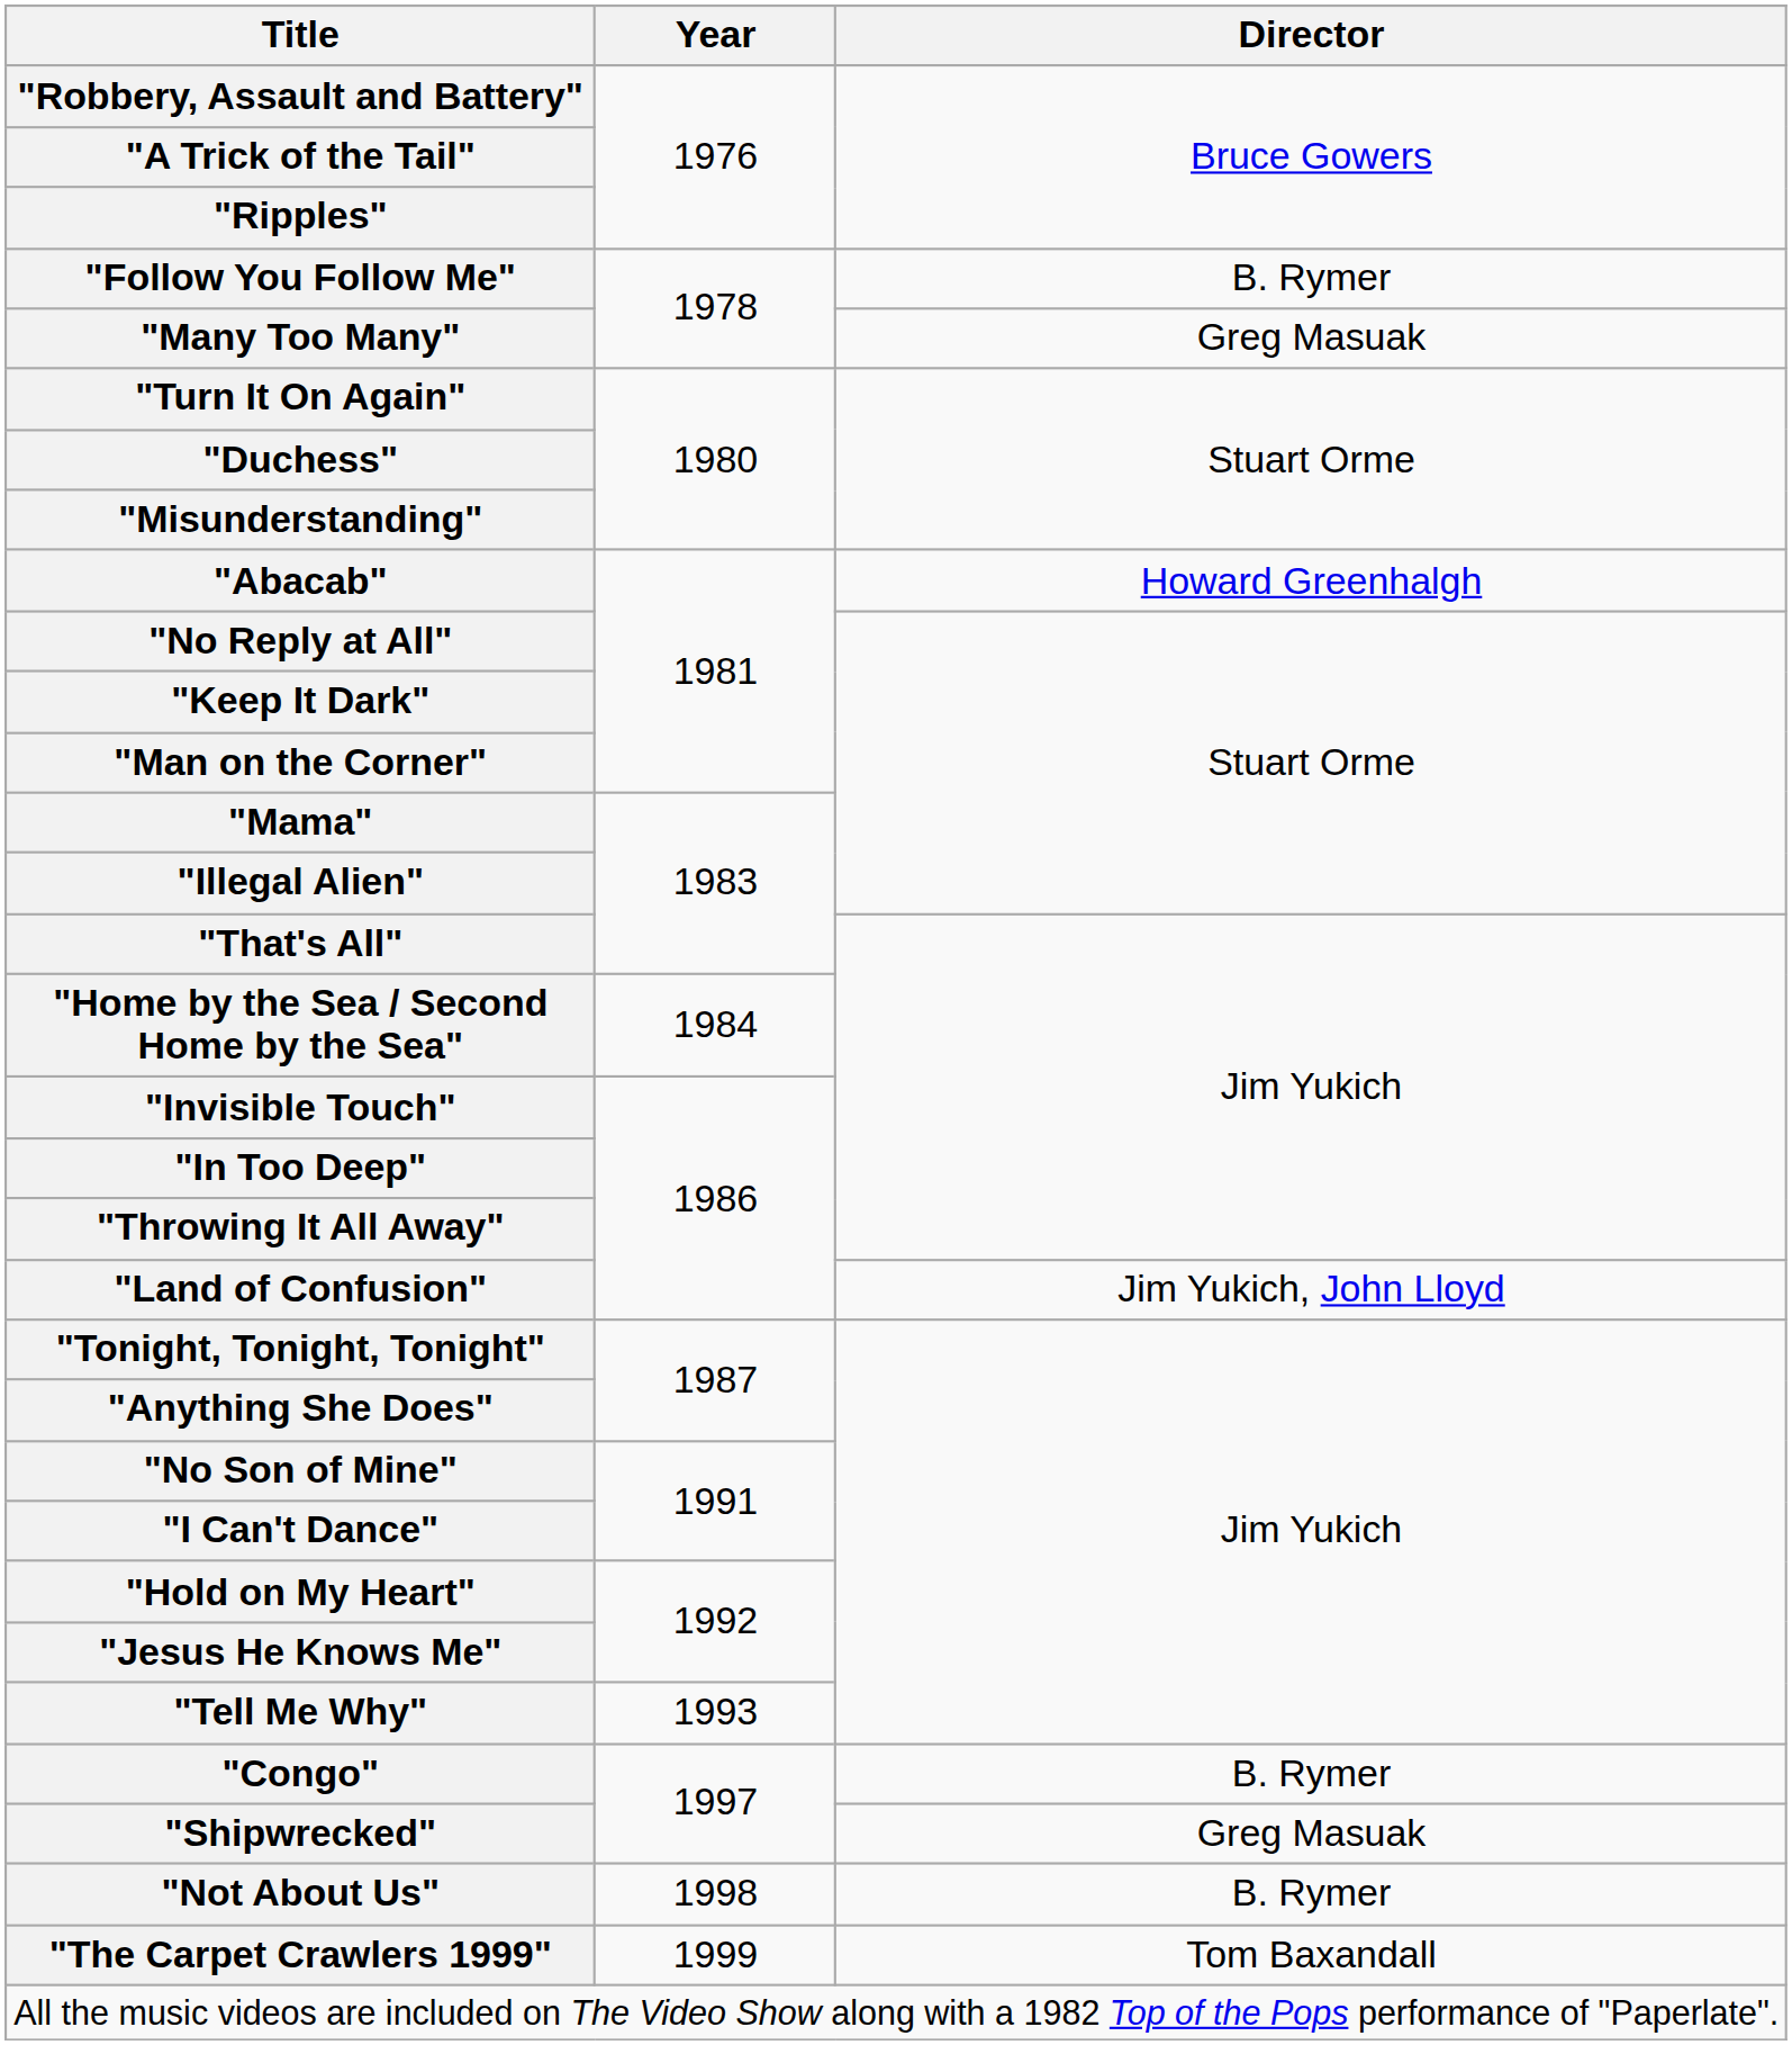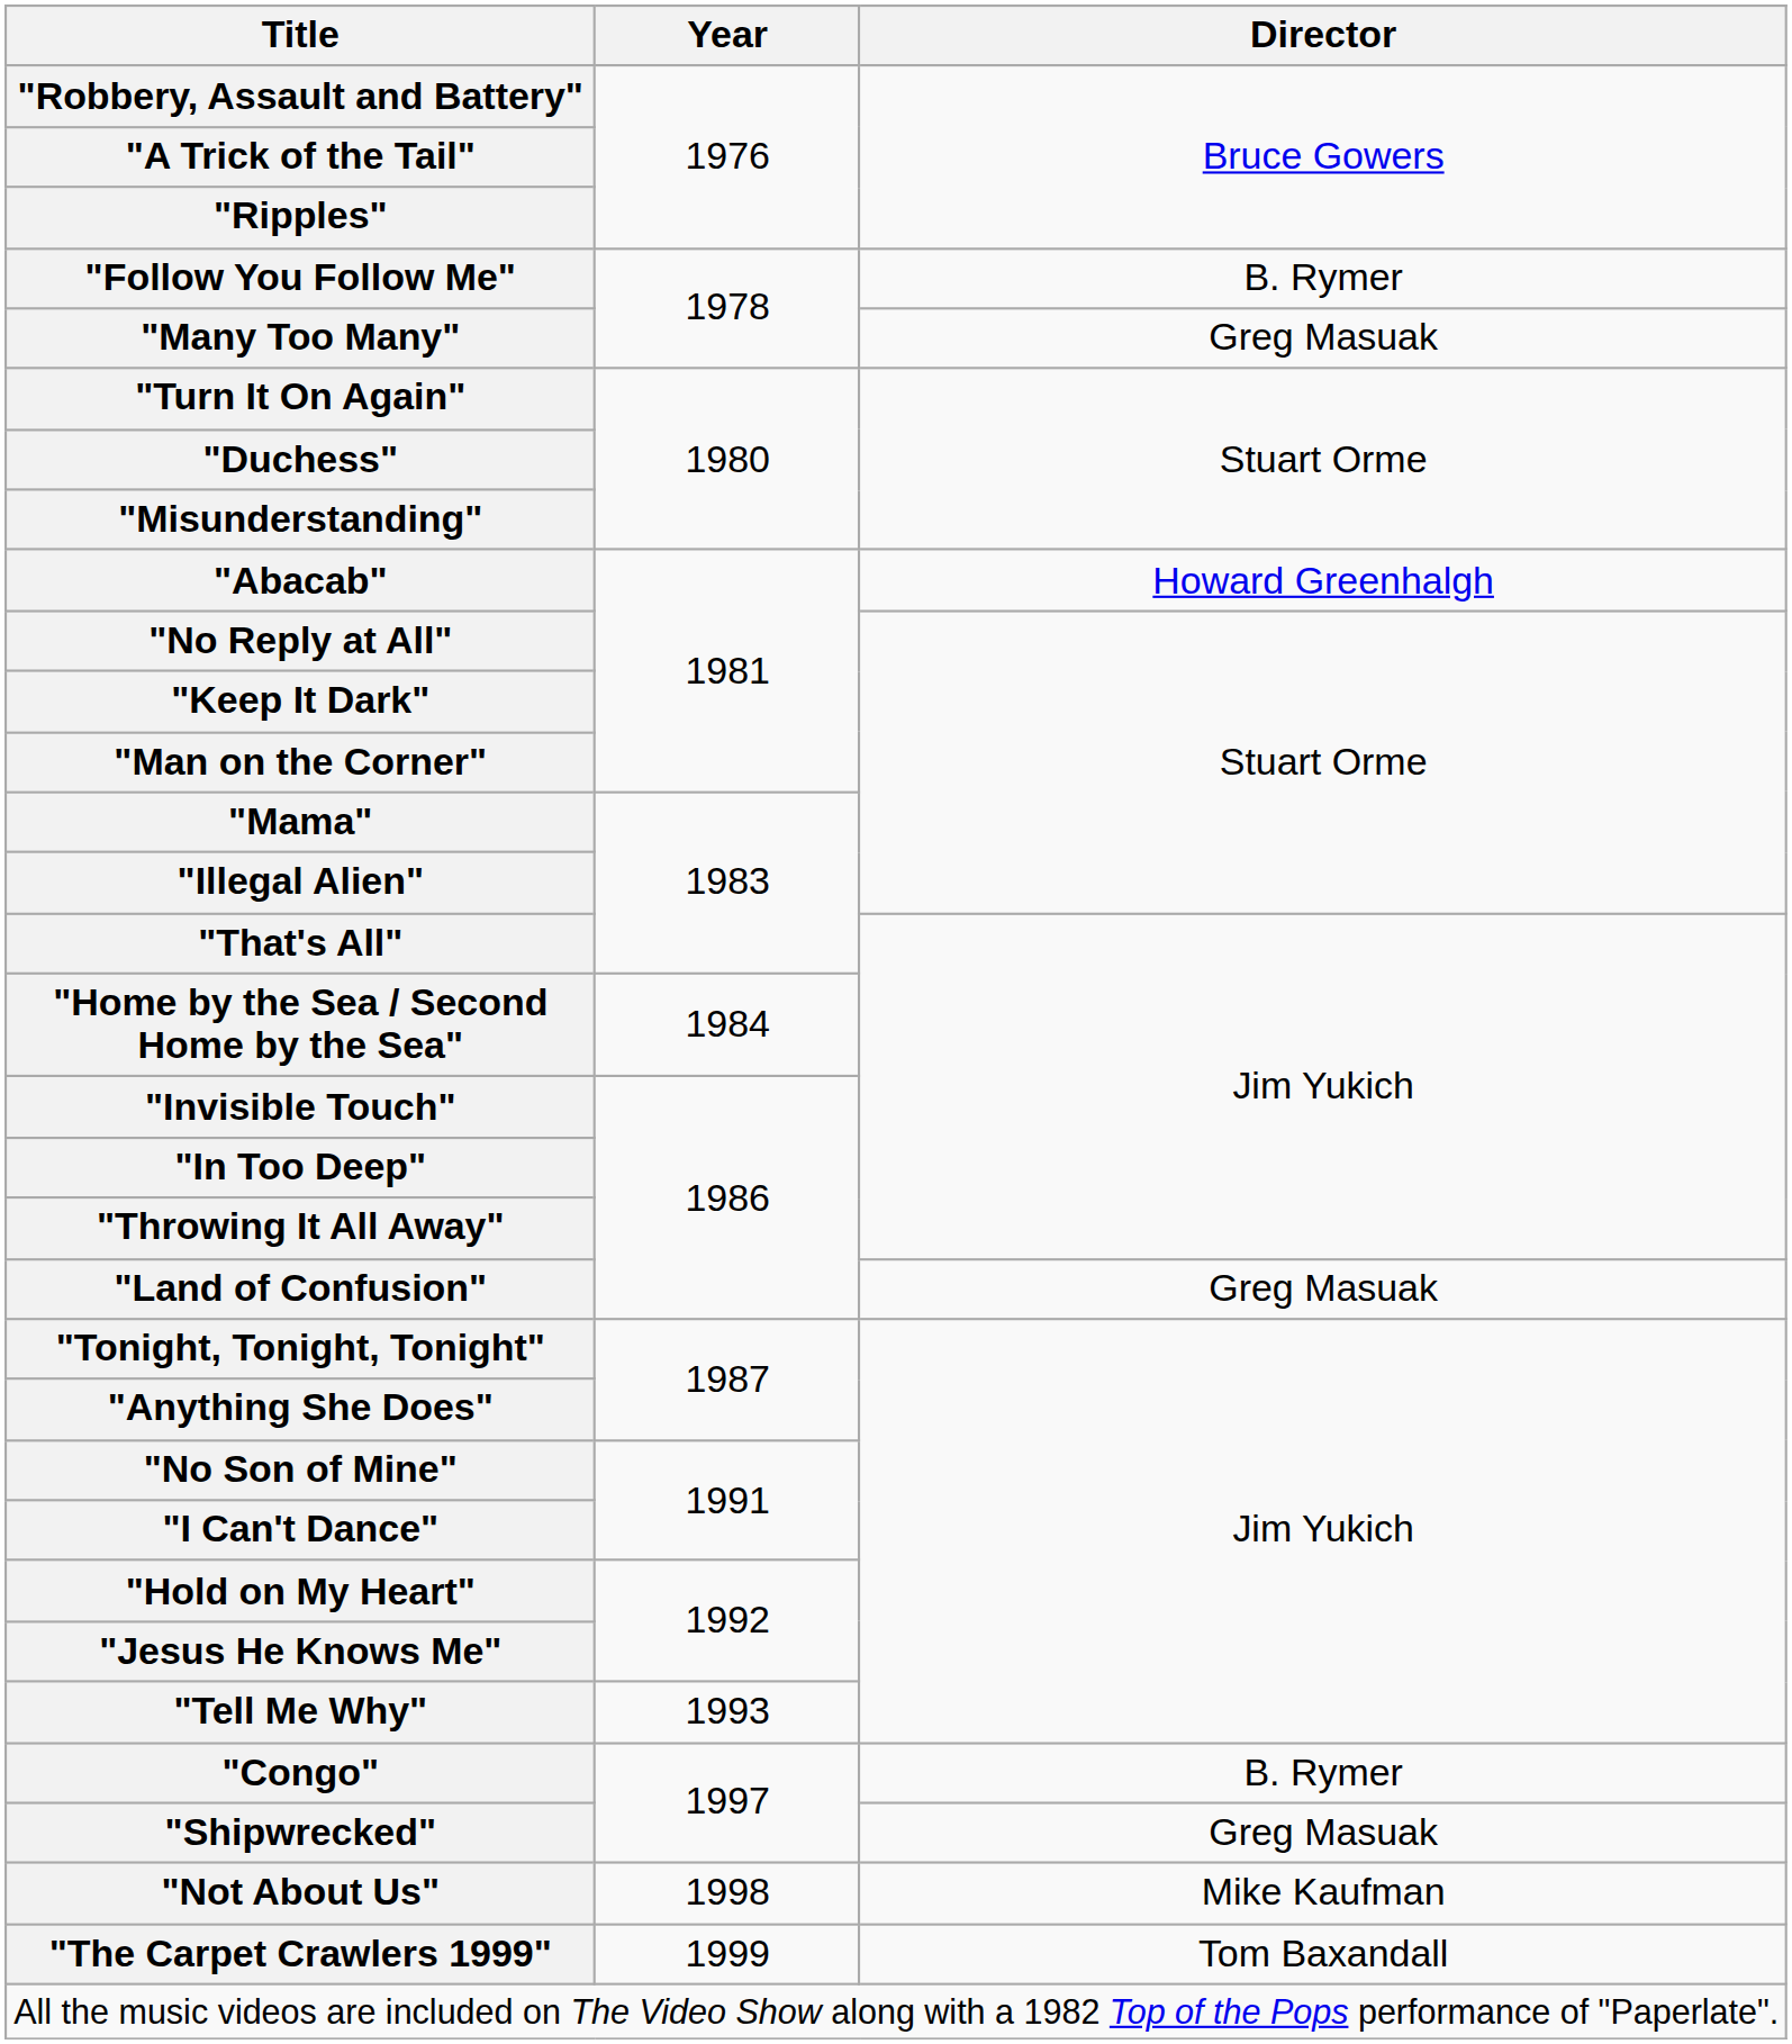 <table class="wikitable plainrowheaders" style="text-align:center;">
 <tr>
 <th scope="col" style="width:15em;">Title</th>
 <th scope="col">Year</th>
 <th>Director</th>
 </tr>
 <tr>
 <th scope="row">"Robbery, Assault and Battery"</th>
 <td rowspan="3">1976</td>
 <td rowspan="3"><a href='#'>Bruce Gowers</a></td>
 </tr>
 <tr>
 <th scope="row">"A Trick of the Tail"</th>
 </tr>
 <tr>
 <th scope="row">"Ripples"</th>
 </tr>
 <tr>
 <th scope="row">"Follow You Follow Me"</th>
 <td rowspan="2">1978</td>
 <td>B. Rymer</td>
 </tr>
 <tr>
 <th scope="row">"Many Too Many"</th>
 <td>Greg Masuak</td>
 </tr>
 <tr>
 <th scope="row">"Turn It On Again"</th>
 <td rowspan="3">1980</td>
 <td rowspan="3">Stuart Orme</td>
 </tr>
 <tr>
 <th scope="row">"Duchess"</th>
 </tr>
 <tr>
 <th scope="row">"Misunderstanding"</th>
 </tr>
 <tr>
 <th scope="row">"Abacab"</th>
 <td rowspan="4">1981</td>
 <td><a href='#'>Howard Greenhalgh</a></td>
 </tr>
 <tr>
 <th scope="row">"No Reply at All"</th>
 <td rowspan="5">Stuart Orme</td>
 </tr>
 <tr>
 <th scope="row">"Keep It Dark"</th>
 </tr>
 <tr>
 <th scope="row">"Man on the Corner"</th>
 </tr>
 <tr>
 <th scope="row">"Mama"</th>
 <td rowspan="3">1983</td>
 </tr>
 <tr>
 <th scope="row">"Illegal Alien"</th>
 </tr>
 <tr>
 <th scope="row">"That's All"</th>
 <td rowspan="5">Jim Yukich</td>
 </tr>
 <tr>
 <th scope="row">"Home by the Sea / Second Home by the Sea"</th>
 <td>1984</td>
 </tr>
 <tr>
 <th scope="row">"Invisible Touch"</th>
 <td rowspan="4">1986</td>
 </tr>
 <tr>
 <th scope="row">"In Too Deep"</th>
 </tr>
 <tr>
 <th scope="row">"Throwing It All Away"</th>
 </tr>
 <tr>
 <th scope="row">"Land of Confusion"</th>
-<td>Jim Yukich, <a href='#'>John Lloyd</a></td>
+<td>Greg Masuak</td>
 </tr>
 <tr>
 <th scope="row">"Tonight, Tonight, Tonight"</th>
 <td rowspan="2">1987</td>
 <td rowspan="7">Jim Yukich</td>
 </tr>
 <tr>
 <th scope="row">"Anything She Does"</th>
 </tr>
 <tr>
 <th scope="row">"No Son of Mine"</th>
 <td rowspan="2">1991</td>
 </tr>
 <tr>
 <th scope="row">"I Can't Dance"</th>
 </tr>
 <tr>
 <th scope="row">"Hold on My Heart"</th>
 <td rowspan="2">1992</td>
 </tr>
 <tr>
 <th scope="row">"Jesus He Knows Me"</th>
 </tr>
 <tr>
 <th scope="row">"Tell Me Why"</th>
 <td>1993</td>
 </tr>
 <tr>
 <th scope="row">"Congo"</th>
 <td rowspan="2">1997</td>
 <td>B. Rymer</td>
 </tr>
 <tr>
 <th scope="row">"Shipwrecked"</th>
 <td>Greg Masuak</td>
 </tr>
 <tr>
 <th scope="row">"Not About Us"</th>
 <td>1998</td>
-<td>B. Rymer</td>
+<td>Mike Kaufman</td>
 </tr>
 <tr>
 <th scope="row">"The Carpet Crawlers 1999"</th>
 <td>1999</td>
 <td>Tom Baxandall</td>
 </tr>
 <tr>
 <td colspan="13" style="font-size:90%">All the music videos are included on <em>The Video Show</em> along with a 1982 <em><a href='#'>Top of the Pops</a></em> performance of "Paperlate".</td>
 </tr>
 </table>
